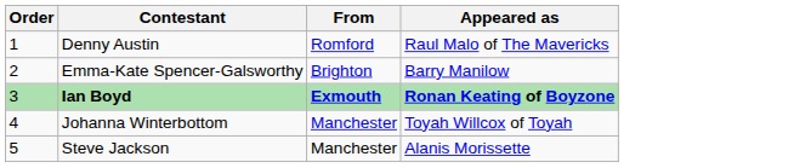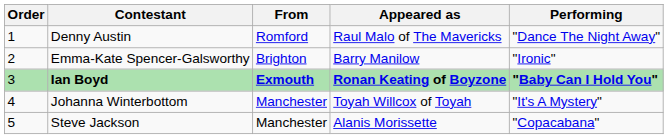 <table class="wikitable">
 <tr>
 <th>Order</th>
 <th>Contestant</th>
 <th>From</th>
 <th>Appeared as</th>
+<th>Performing</th>
 </tr>
 <tr>
 <td>1</td>
 <td>Denny Austin</td>
 <td><a href='#'>Romford</a></td>
 <td><a href='#'>Raul Malo</a> of <a href='#'>The Mavericks</a></td>
+<td>"<a href='#'>Dance The Night Away</a>"</td>
 </tr>
 <tr>
 <td>2</td>
 <td>Emma-Kate Spencer-Galsworthy</td>
 <td><a href='#'>Brighton</a></td>
 <td><a href='#'>Barry Manilow</a></td>
+<td>"<a href='#'>Ironic</a>"</td>
 </tr>
 <tr style="background:#ACE1AF;">
 <td>3</td>
 <td><strong>Ian Boyd</strong></td>
 <td><strong><a href='#'>Exmouth</a></strong></td>
 <td><strong><a href='#'>Ronan Keating</a> of <a href='#'>Boyzone</a></strong></td>
+<td><strong>"<a href='#'>Baby Can I Hold You</a>"</strong></td>
 </tr>
 <tr>
 <td>4</td>
 <td>Johanna Winterbottom</td>
 <td><a href='#'>Manchester</a></td>
 <td><a href='#'>Toyah Willcox</a> of <a href='#'>Toyah</a></td>
+<td>"<a href='#'>It's A Mystery</a>"</td>
 </tr>
 <tr>
 <td>5</td>
 <td>Steve Jackson</td>
 <td>Manchester</td>
 <td><a href='#'>Alanis Morissette</a></td>
+<td>"<a href='#'>Copacabana</a>"</td>
 </tr>
 </table>
